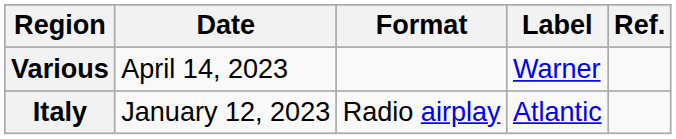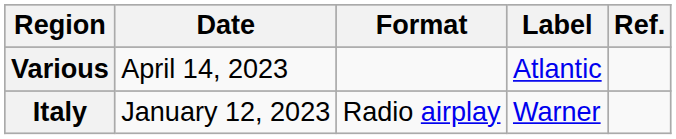 <table class="wikitable plainrowheaders">
 <tr>
 <th>Region</th>
 <th>Date</th>
 <th>Format</th>
 <th>Label</th>
 <th>Ref.</th>
 </tr>
 <tr>
 <th scope="row">Various</th>
 <td>April 14, 2023</td>
 <td></td>
-<td><a href='#'>Warner</a></td>
+<td><a href='#'>Atlantic</a></td>
 <td></td>
 </tr>
 <tr>
 <th scope="row">Italy</th>
 <td>January 12, 2023</td>
 <td>Radio <a href='#'>airplay</a></td>
-<td><a href='#'>Atlantic</a></td>
+<td><a href='#'>Warner</a></td>
 <td></td>
 </tr>
 </table>
